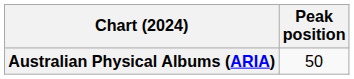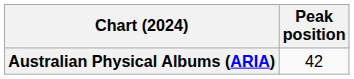 <table class="wikitable plainrowheaders" style="text-align:center">
 <tr>
 <th scope="col">Chart (2024)</th>
 <th scope="col">Peak<br>position</th>
 </tr>
 <tr>
 <th scope="row">Australian Physical Albums (<a href='#'>ARIA</a>)</th>
-<td>50</td>
+<td>42</td>
 </tr>
 </table>
